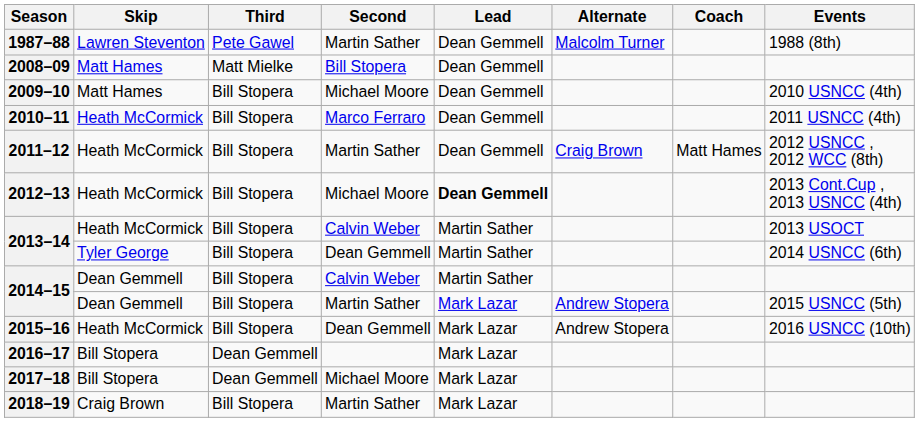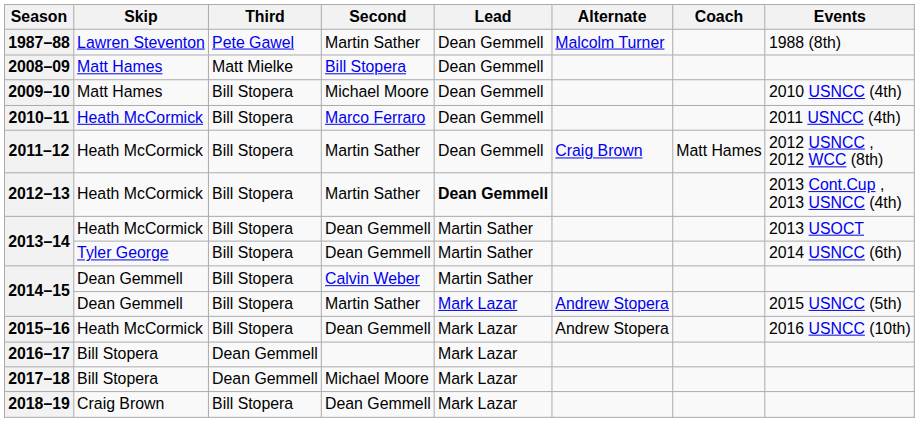 <table class="wikitable">
 <tr>
 <th scope="col">Season</th>
 <th scope="col">Skip</th>
 <th scope="col">Third</th>
 <th scope="col">Second</th>
 <th scope="col">Lead</th>
 <th scope="col">Alternate</th>
 <th scope="col">Coach</th>
 <th scope="col">Events</th>
 </tr>
 <tr>
 <th scope="row">1987–88</th>
 <td><a href='#'>Lawren Steventon</a></td>
 <td><a href='#'>Pete Gawel</a></td>
 <td>Martin Sather</td>
 <td>Dean Gemmell</td>
 <td><a href='#'>Malcolm Turner</a></td>
 <td></td>
 <td>1988  (8th)</td>
 </tr>
 <tr>
 <th scope="row">2008–09</th>
 <td><a href='#'>Matt Hames</a></td>
 <td>Matt Mielke</td>
 <td><a href='#'>Bill Stopera</a></td>
 <td>Dean Gemmell</td>
 <td></td>
 <td></td>
 <td></td>
 </tr>
 <tr>
 <th scope="row">2009–10</th>
 <td>Matt Hames</td>
 <td>Bill Stopera</td>
 <td>Michael Moore</td>
 <td>Dean Gemmell</td>
 <td></td>
 <td></td>
 <td>2010 <a href='#'>USNCC</a> (4th)</td>
 </tr>
 <tr>
 <th scope="row">2010–11</th>
 <td><a href='#'>Heath McCormick</a></td>
 <td>Bill Stopera</td>
 <td><a href='#'>Marco Ferraro</a></td>
 <td>Dean Gemmell</td>
 <td></td>
 <td></td>
 <td>2011 <a href='#'>USNCC</a> (4th)</td>
 </tr>
 <tr>
 <th scope="row">2011–12</th>
 <td>Heath McCormick</td>
 <td>Bill Stopera</td>
 <td>Martin Sather</td>
 <td>Dean Gemmell</td>
 <td><a href='#'>Craig Brown</a></td>
 <td>Matt Hames</td>
 <td>2012 <a href='#'>USNCC</a> ,<br>2012 <a href='#'>WCC</a> (8th)</td>
 </tr>
 <tr>
 <th scope="row">2012–13</th>
 <td>Heath McCormick</td>
 <td>Bill Stopera</td>
-<td>Michael Moore</td>
+<td>Martin Sather</td>
 <td><strong>Dean Gemmell</strong></td>
 <td></td>
 <td></td>
 <td>2013 <a href='#'>Cont.Cup</a> ,<br>2013 <a href='#'>USNCC</a> (4th)</td>
 </tr>
 <tr>
 <th scope="row" rowspan=2>2013–14</th>
 <td>Heath McCormick</td>
 <td>Bill Stopera</td>
-<td><a href='#'>Calvin Weber</a></td>
+<td>Dean Gemmell</td>
 <td>Martin Sather</td>
 <td></td>
 <td></td>
 <td>2013 <a href='#'>USOCT</a> </td>
 </tr>
 <tr>
 <td><a href='#'>Tyler George</a></td>
 <td>Bill Stopera</td>
 <td>Dean Gemmell</td>
 <td>Martin Sather</td>
 <td></td>
 <td></td>
 <td>2014 <a href='#'>USNCC</a> (6th)</td>
 </tr>
 <tr>
 <th scope="row" rowspan=2>2014–15</th>
 <td>Dean Gemmell</td>
 <td>Bill Stopera</td>
 <td><a href='#'>Calvin Weber</a></td>
 <td>Martin Sather</td>
 <td></td>
 <td></td>
 <td></td>
 </tr>
 <tr>
 <td>Dean Gemmell</td>
 <td>Bill Stopera</td>
 <td>Martin Sather</td>
 <td><a href='#'>Mark Lazar</a></td>
 <td><a href='#'>Andrew Stopera</a></td>
 <td></td>
 <td>2015 <a href='#'>USNCC</a> (5th)</td>
 </tr>
 <tr>
 <th scope="row">2015–16</th>
 <td>Heath McCormick</td>
 <td>Bill Stopera</td>
 <td>Dean Gemmell</td>
 <td>Mark Lazar</td>
 <td>Andrew Stopera</td>
 <td></td>
 <td>2016 <a href='#'>USNCC</a> (10th)</td>
 </tr>
 <tr>
 <th scope="row">2016–17</th>
 <td>Bill Stopera</td>
 <td>Dean Gemmell</td>
 <td></td>
 <td>Mark Lazar</td>
 <td></td>
 <td></td>
 <td></td>
 </tr>
 <tr>
 <th scope="row">2017–18</th>
 <td>Bill Stopera</td>
 <td>Dean Gemmell</td>
 <td>Michael Moore</td>
 <td>Mark Lazar</td>
 <td></td>
 <td></td>
 <td></td>
 </tr>
 <tr>
 <th scope="row">2018–19</th>
 <td>Craig Brown</td>
 <td>Bill Stopera</td>
-<td>Martin Sather</td>
+<td>Dean Gemmell</td>
 <td>Mark Lazar</td>
 <td></td>
 <td></td>
 <td></td>
 </tr>
 </table>
